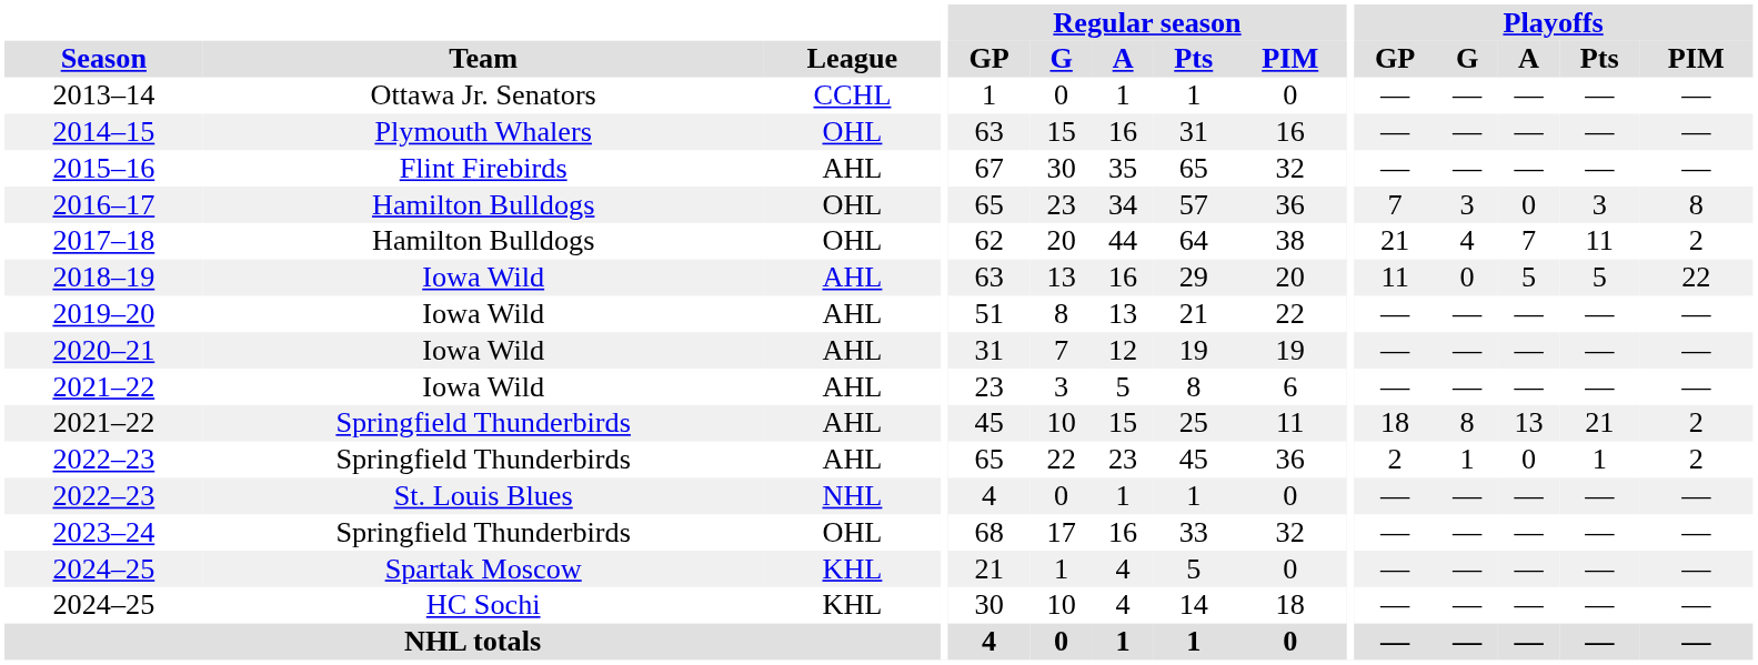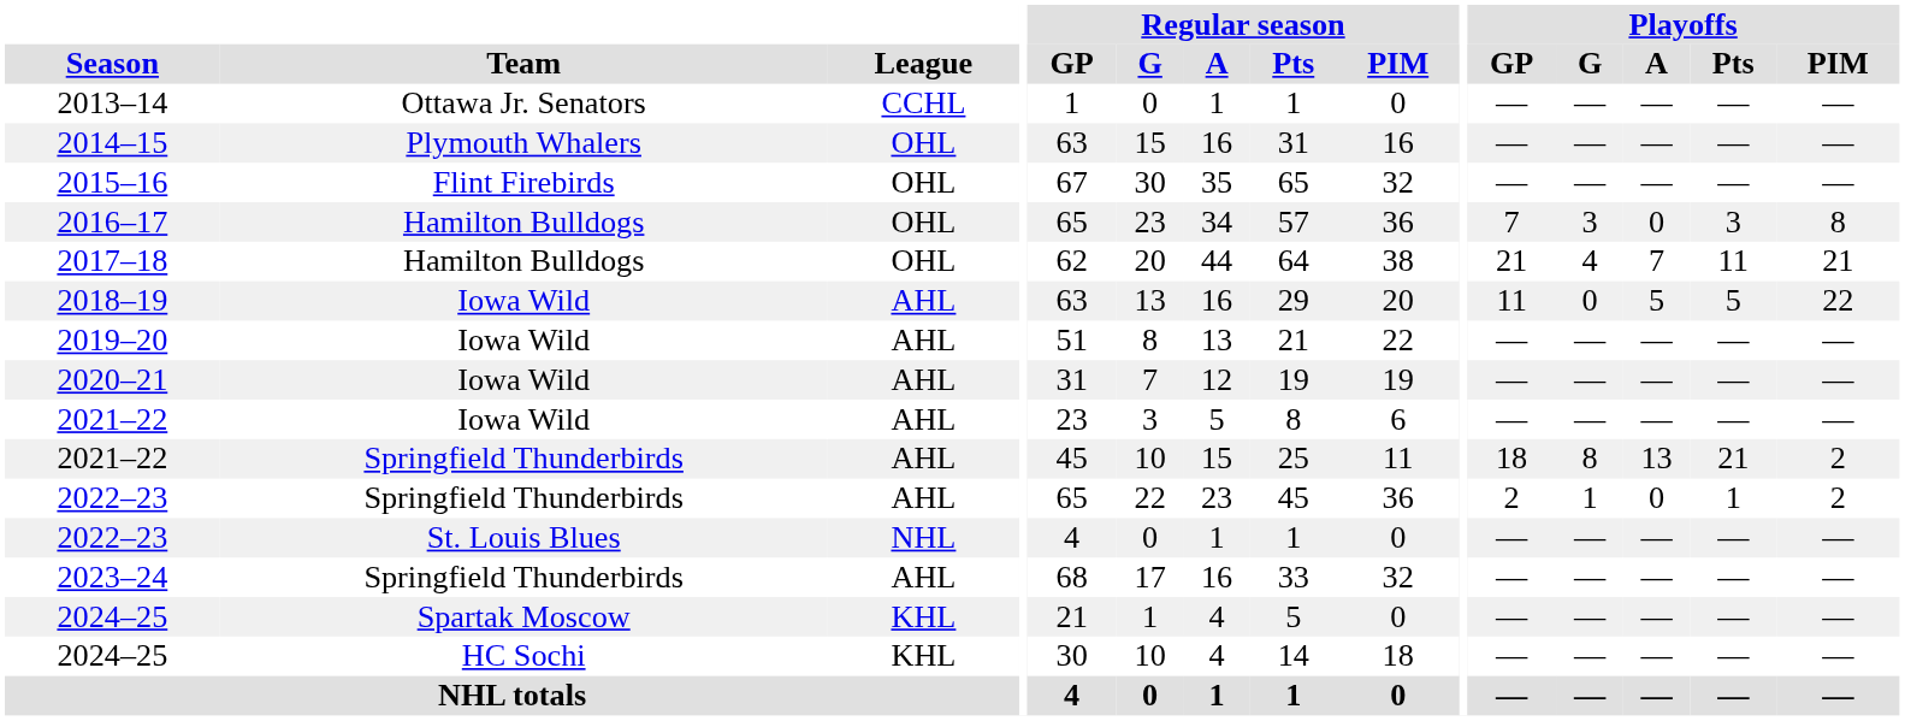 <table border="0" cellpadding="1" cellspacing="0" style="text-align:center; width:60em">
 <tr bgcolor="#e0e0e0">
 <th colspan="3" bgcolor="#ffffff"></th>
 <th rowspan="99" bgcolor="#ffffff"></th>
 <th colspan="5"><a href='#'>Regular season</a></th>
 <th rowspan="99" bgcolor="#ffffff"></th>
 <th colspan="5"><a href='#'>Playoffs</a></th>
 </tr>
 <tr bgcolor="#e0e0e0">
 <th><a href='#'>Season</a></th>
 <th>Team</th>
 <th>League</th>
 <th>GP</th>
 <th><a href='#'>G</a></th>
 <th><a href='#'>A</a></th>
 <th><a href='#'>Pts</a></th>
 <th><a href='#'>PIM</a></th>
 <th>GP</th>
 <th>G</th>
 <th>A</th>
 <th>Pts</th>
 <th>PIM</th>
 </tr>
 <tr>
 <td>2013–14</td>
 <td>Ottawa Jr. Senators</td>
 <td><a href='#'>CCHL</a></td>
 <td>1</td>
 <td>0</td>
 <td>1</td>
 <td>1</td>
 <td>0</td>
 <td>—</td>
 <td>—</td>
 <td>—</td>
 <td>—</td>
 <td>—</td>
 </tr>
 <tr bgcolor="#f0f0f0">
 <td><a href='#'>2014–15</a></td>
 <td><a href='#'>Plymouth Whalers</a></td>
 <td><a href='#'>OHL</a></td>
 <td>63</td>
 <td>15</td>
 <td>16</td>
 <td>31</td>
 <td>16</td>
 <td>—</td>
 <td>—</td>
 <td>—</td>
 <td>—</td>
 <td>—</td>
 </tr>
 <tr>
 <td><a href='#'>2015–16</a></td>
 <td><a href='#'>Flint Firebirds</a></td>
-<td>AHL</td>
+<td>OHL</td>
 <td>67</td>
 <td>30</td>
 <td>35</td>
 <td>65</td>
 <td>32</td>
 <td>—</td>
 <td>—</td>
 <td>—</td>
 <td>—</td>
 <td>—</td>
 </tr>
 <tr bgcolor="#f0f0f0">
 <td><a href='#'>2016–17</a></td>
 <td><a href='#'>Hamilton Bulldogs</a></td>
 <td>OHL</td>
 <td>65</td>
 <td>23</td>
 <td>34</td>
 <td>57</td>
 <td>36</td>
 <td>7</td>
 <td>3</td>
 <td>0</td>
 <td>3</td>
 <td>8</td>
 </tr>
 <tr>
 <td><a href='#'>2017–18</a></td>
 <td>Hamilton Bulldogs</td>
 <td>OHL</td>
 <td>62</td>
 <td>20</td>
 <td>44</td>
 <td>64</td>
 <td>38</td>
 <td>21</td>
 <td>4</td>
 <td>7</td>
 <td>11</td>
-<td>2</td>
+<td>21</td>
 </tr>
 <tr bgcolor="#f0f0f0">
 <td><a href='#'>2018–19</a></td>
 <td><a href='#'>Iowa Wild</a></td>
 <td><a href='#'>AHL</a></td>
 <td>63</td>
 <td>13</td>
 <td>16</td>
 <td>29</td>
 <td>20</td>
 <td>11</td>
 <td>0</td>
 <td>5</td>
 <td>5</td>
 <td>22</td>
 </tr>
 <tr>
 <td><a href='#'>2019–20</a></td>
 <td>Iowa Wild</td>
 <td>AHL</td>
 <td>51</td>
 <td>8</td>
 <td>13</td>
 <td>21</td>
 <td>22</td>
 <td>—</td>
 <td>—</td>
 <td>—</td>
 <td>—</td>
 <td>—</td>
 </tr>
 <tr bgcolor="#f0f0f0">
 <td><a href='#'>2020–21</a></td>
 <td>Iowa Wild</td>
 <td>AHL</td>
 <td>31</td>
 <td>7</td>
 <td>12</td>
 <td>19</td>
 <td>19</td>
 <td>—</td>
 <td>—</td>
 <td>—</td>
 <td>—</td>
 <td>—</td>
 </tr>
 <tr>
 <td><a href='#'>2021–22</a></td>
 <td>Iowa Wild</td>
 <td>AHL</td>
 <td>23</td>
 <td>3</td>
 <td>5</td>
 <td>8</td>
 <td>6</td>
 <td>—</td>
 <td>—</td>
 <td>—</td>
 <td>—</td>
 <td>—</td>
 </tr>
 <tr bgcolor="#f0f0f0">
 <td>2021–22</td>
 <td><a href='#'>Springfield Thunderbirds</a></td>
 <td>AHL</td>
 <td>45</td>
 <td>10</td>
 <td>15</td>
 <td>25</td>
 <td>11</td>
 <td>18</td>
 <td>8</td>
 <td>13</td>
 <td>21</td>
 <td>2</td>
 </tr>
 <tr>
 <td><a href='#'>2022–23</a></td>
 <td>Springfield Thunderbirds</td>
 <td>AHL</td>
 <td>65</td>
 <td>22</td>
 <td>23</td>
 <td>45</td>
 <td>36</td>
 <td>2</td>
 <td>1</td>
 <td>0</td>
 <td>1</td>
 <td>2</td>
 </tr>
 <tr bgcolor="#f0f0f0">
 <td><a href='#'>2022–23</a></td>
 <td><a href='#'>St. Louis Blues</a></td>
 <td><a href='#'>NHL</a></td>
 <td>4</td>
 <td>0</td>
 <td>1</td>
 <td>1</td>
 <td>0</td>
 <td>—</td>
 <td>—</td>
 <td>—</td>
 <td>—</td>
 <td>—</td>
 </tr>
 <tr>
 <td><a href='#'>2023–24</a></td>
 <td>Springfield Thunderbirds</td>
-<td>OHL</td>
+<td>AHL</td>
 <td>68</td>
 <td>17</td>
 <td>16</td>
 <td>33</td>
 <td>32</td>
 <td>—</td>
 <td>—</td>
 <td>—</td>
 <td>—</td>
 <td>—</td>
 </tr>
 <tr bgcolor="#f0f0f0">
 <td><a href='#'>2024–25</a></td>
 <td><a href='#'>Spartak Moscow</a></td>
 <td><a href='#'>KHL</a></td>
 <td>21</td>
 <td>1</td>
 <td>4</td>
 <td>5</td>
 <td>0</td>
 <td>—</td>
 <td>—</td>
 <td>—</td>
 <td>—</td>
 <td>—</td>
 </tr>
 <tr>
 <td>2024–25</td>
 <td><a href='#'>HC Sochi</a></td>
 <td>KHL</td>
 <td>30</td>
 <td>10</td>
 <td>4</td>
 <td>14</td>
 <td>18</td>
 <td>—</td>
 <td>—</td>
 <td>—</td>
 <td>—</td>
 <td>—</td>
 </tr>
 <tr bgcolor="#e0e0e0">
 <th colspan="3">NHL totals</th>
 <th>4</th>
 <th>0</th>
 <th>1</th>
 <th>1</th>
 <th>0</th>
 <th>—</th>
 <th>—</th>
 <th>—</th>
 <th>—</th>
 <th>—</th>
 </tr>
 </table>
